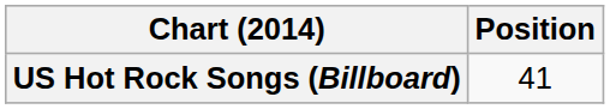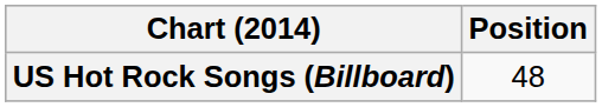 <table class="wikitable plainrowheaders">
 <tr>
 <th scope="col">Chart (2014)</th>
 <th scope="col">Position</th>
 </tr>
 <tr>
 <th scope="row">US Hot Rock Songs (<em>Billboard</em>)</th>
-<td align=center>41</td>
+<td align=center>48</td>
 </tr>
 </table>
